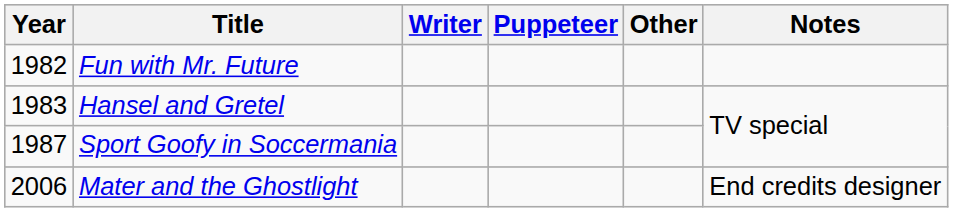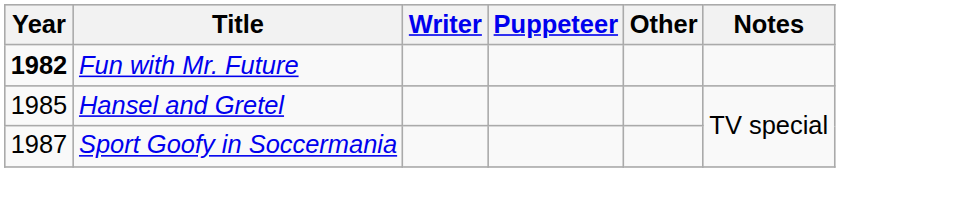 <table class="wikitable">
 <tr>
 <th>Year</th>
 <th>Title</th>
 <th><a href='#'>Writer</a></th>
 <th><a href='#'>Puppeteer</a></th>
 <th>Other</th>
 <th>Notes</th>
 </tr>
 <tr>
-<td>1982</td>
+<td><strong>1982</strong></td>
 <td><em><a href='#'>Fun with Mr. Future</a></em></td>
 <td></td>
 <td></td>
 <td></td>
 <td></td>
 </tr>
 <tr>
-<td>1983</td>
+<td>1985</td>
 <td><em><a href='#'>Hansel and Gretel</a></em></td>
 <td></td>
 <td></td>
 <td></td>
 <td rowspan="2">TV special</td>
 </tr>
 <tr>
 <td>1987</td>
 <td><em><a href='#'>Sport Goofy in Soccermania</a></em></td>
 <td></td>
 <td></td>
 <td></td>
 </tr>
-<tr>
-<td>2006</td>
-<td><em><a href='#'>Mater and the Ghostlight</a></em></td>
-<td></td>
-<td></td>
-<td></td>
-<td>End credits designer</td>
-</tr>
 </table>
